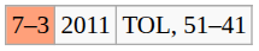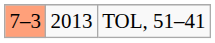 <table class="wikitable" style="text-align:center">
 <tr>
 </tr>
 <tr>
 <td style="background: lightsalmon;">7–3</td>
-<td>2011</td>
+<td>2013</td>
 <td>TOL, 51–41</td>
 </tr>
 </table>
